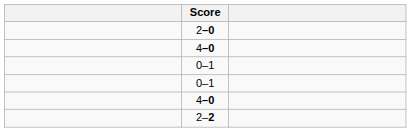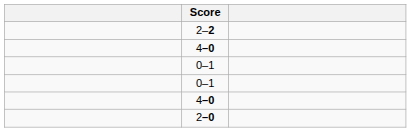 <table class="wikitable" style="text-align: center; font-size:100% ">
 <tr>
 <th align="right" width="250"></th>
 <th width="60">Score</th>
 <th align="left" width="250"></th>
 </tr>
 <tr>
-<td align=left></strong><strong></td>
-<td align=center></strong>2<strong>–0</td>
 <td align=left></td>
+<td align=center>2–<strong>2</strong></td>
+<td align=left><strong></td>
 </tr>
 <tr>
 <td align=left></strong><strong></td>
 <td align=center></strong>4<strong>–0</td>
 <td align=left></td>
 </tr>
 <tr>
 <td align=left></td>
 <td align=center>0–</strong>1<strong></td>
 <td align=left></strong><strong></td>
 </tr>
 <tr>
 <td align=left></td>
 <td align=center>0–</strong>1<strong></td>
 <td align=left></strong><strong></td>
 </tr>
 <tr>
 <td align=left></strong><strong></td>
 <td align=center></strong>4<strong>–0</td>
 <td align=left></td>
 </tr>
 <tr>
+<td align=left></strong><strong></td>
+<td align=center></strong>2<strong>–0</td>
 <td align=left></td>
-<td align=center>2–<strong>2</strong></td>
-<td align=left><strong></td>
 </tr>
 </table>
